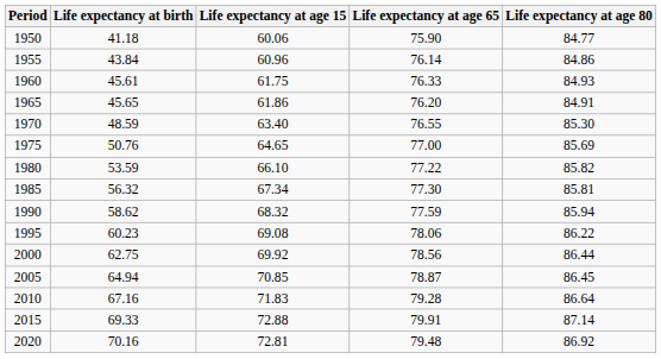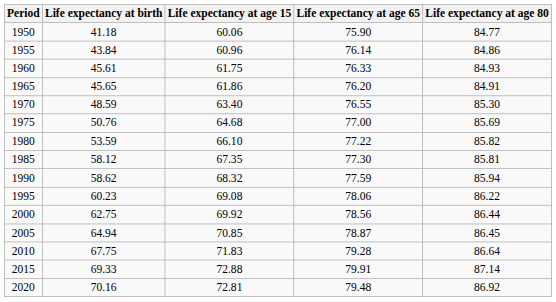 <table class="wikitable" style="text-align:center">
 <tr>
 <th>Period</th>
 <th>Life expectancy at birth</th>
 <th>Life expectancy at age 15</th>
 <th>Life expectancy at age 65</th>
 <th>Life expectancy at age 80</th>
 </tr>
 <tr>
 <td>1950</td>
 <td>41.18</td>
 <td>60.06</td>
 <td>75.90</td>
 <td>84.77</td>
 </tr>
 <tr>
 <td>1955</td>
 <td>43.84</td>
 <td>60.96</td>
 <td>76.14</td>
 <td>84.86</td>
 </tr>
 <tr>
 <td>1960</td>
 <td>45.61</td>
 <td>61.75</td>
 <td>76.33</td>
 <td>84.93</td>
 </tr>
 <tr>
 <td>1965</td>
 <td>45.65</td>
 <td>61.86</td>
 <td>76.20</td>
 <td>84.91</td>
 </tr>
 <tr>
 <td>1970</td>
 <td>48.59</td>
 <td>63.40</td>
 <td>76.55</td>
 <td>85.30</td>
 </tr>
 <tr>
 <td>1975</td>
 <td>50.76</td>
-<td>64.65</td>
+<td>64.68</td>
 <td>77.00</td>
 <td>85.69</td>
 </tr>
 <tr>
 <td>1980</td>
 <td>53.59</td>
 <td>66.10</td>
 <td>77.22</td>
 <td>85.82</td>
 </tr>
 <tr>
 <td>1985</td>
-<td>56.32</td>
-<td>67.34</td>
+<td>58.12</td>
+<td>67.35</td>
 <td>77.30</td>
 <td>85.81</td>
 </tr>
 <tr>
 <td>1990</td>
 <td>58.62</td>
 <td>68.32</td>
 <td>77.59</td>
 <td>85.94</td>
 </tr>
 <tr>
 <td>1995</td>
 <td>60.23</td>
 <td>69.08</td>
 <td>78.06</td>
 <td>86.22</td>
 </tr>
 <tr>
 <td>2000</td>
 <td>62.75</td>
 <td>69.92</td>
 <td>78.56</td>
 <td>86.44</td>
 </tr>
 <tr>
 <td>2005</td>
 <td>64.94</td>
 <td>70.85</td>
 <td>78.87</td>
 <td>86.45</td>
 </tr>
 <tr>
 <td>2010</td>
-<td>67.16</td>
+<td>67.75</td>
 <td>71.83</td>
 <td>79.28</td>
 <td>86.64</td>
 </tr>
 <tr>
 <td>2015</td>
 <td>69.33</td>
 <td>72.88</td>
 <td>79.91</td>
 <td>87.14</td>
 </tr>
 <tr>
 <td>2020</td>
 <td>70.16</td>
 <td>72.81</td>
 <td>79.48</td>
 <td>86.92</td>
 </tr>
 </table>
